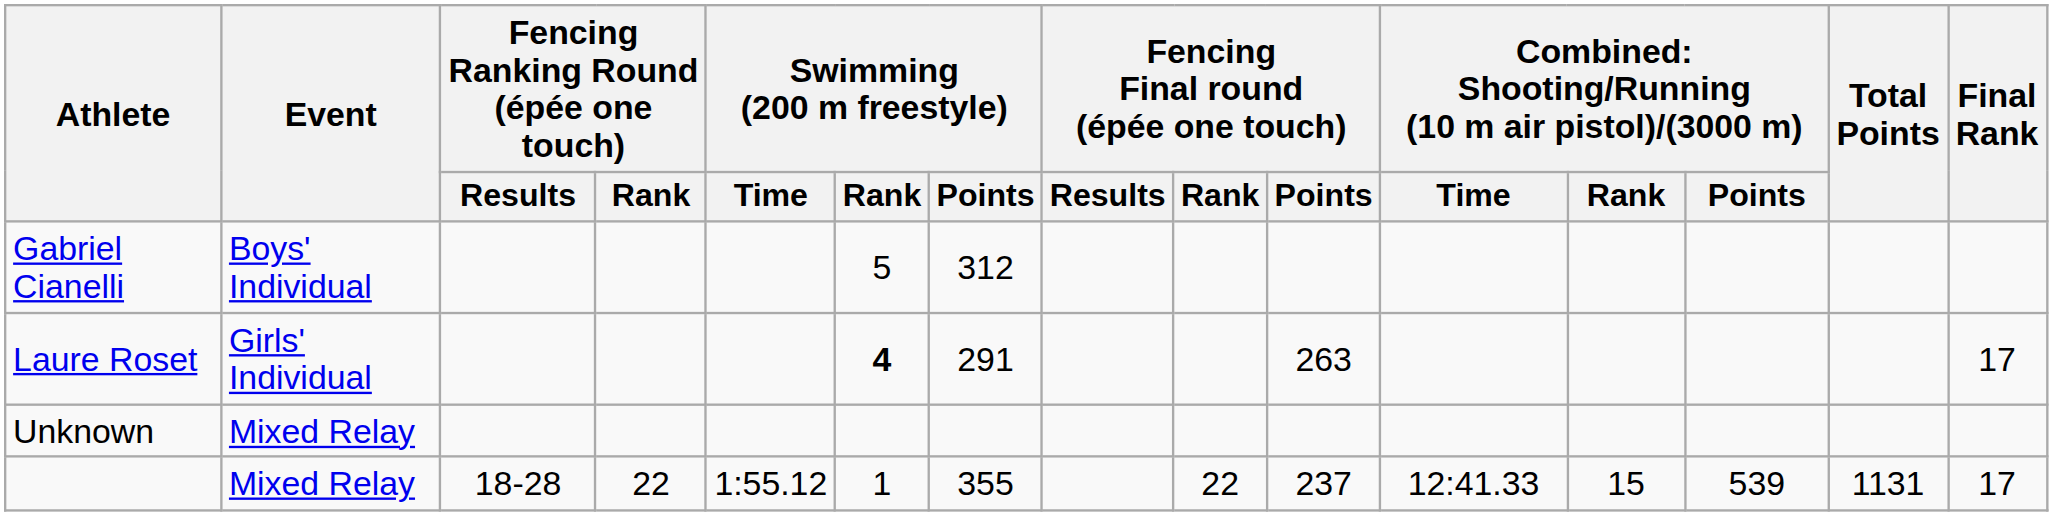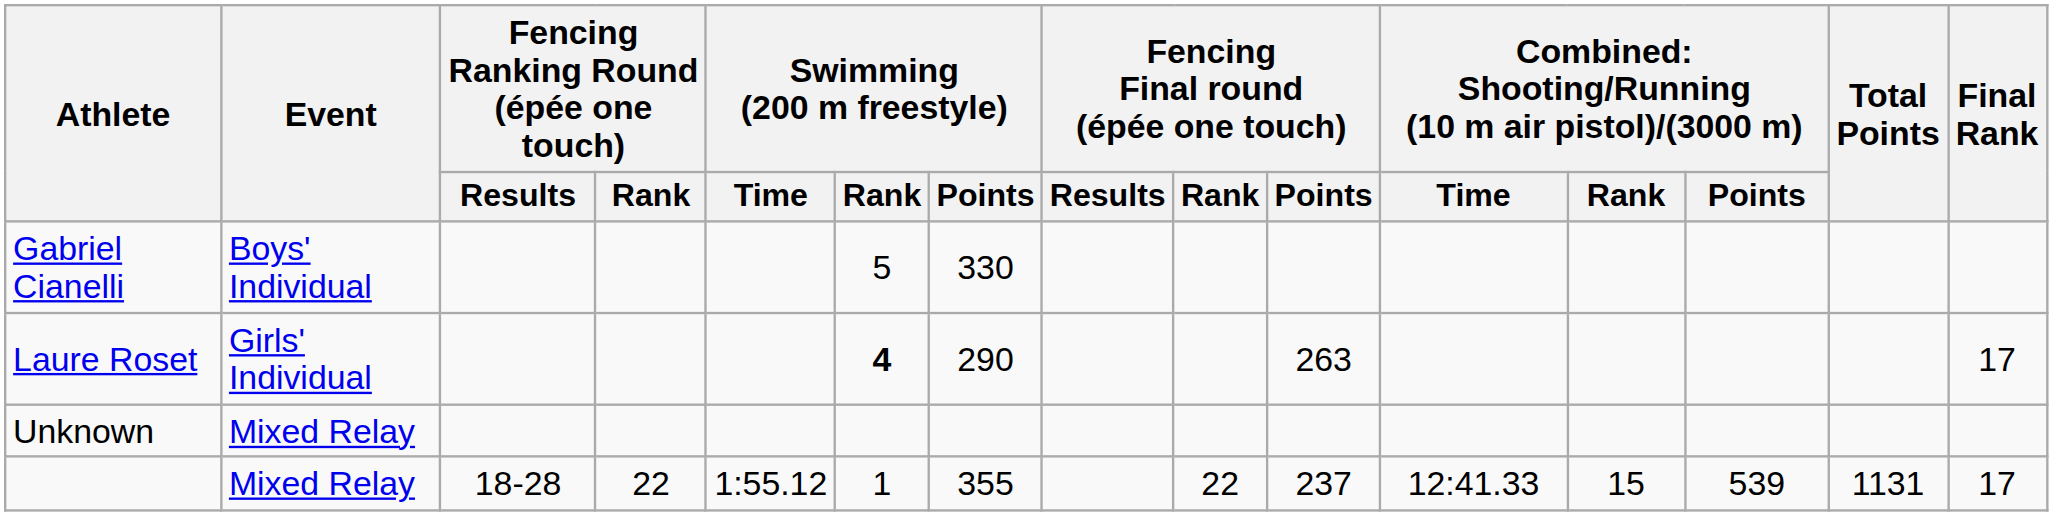 <table class="wikitable" style="font-size:90%;">
 <tr>
 <th rowspan=2>Athlete</th>
 <th rowspan=2>Event</th>
 <th colspan=2>Fencing<br>Ranking Round<br><span>(épée one touch)</span></th>
 <th colspan=3>Swimming<br><span>(200 m freestyle)</span></th>
 <th colspan=3>Fencing<br>Final round<br><span>(épée one touch)</span></th>
 <th colspan=3>Combined: Shooting/Running<br><span>(10 m air pistol)/(3000 m)</span></th>
 <th rowspan=2>Total<br>Points</th>
 <th rowspan=2>Final<br>Rank</th>
 </tr>
 <tr style="font-size:95%">
 <th>Results</th>
 <th>Rank</th>
 <th>Time</th>
 <th>Rank</th>
 <th>Points</th>
 <th>Results</th>
 <th>Rank</th>
 <th>Points</th>
 <th>Time</th>
 <th>Rank</th>
 <th>Points</th>
 </tr>
 <tr align=center>
 <td align=left><a href='#'>Gabriel Cianelli</a></td>
 <td align=left><a href='#'>Boys' Individual</a></td>
 <td></td>
 <td></td>
 <td></td>
 <td>5</td>
-<td>312</td>
+<td>330</td>
 <td></td>
 <td></td>
 <td></td>
 <td></td>
 <td></td>
 <td></td>
 <td></td>
 <td></td>
 </tr>
 <tr align=center>
 <td align=left><a href='#'>Laure Roset</a></td>
 <td align=left><a href='#'>Girls' Individual</a></td>
 <td></td>
 <td></td>
 <td></td>
 <td><strong>4</strong></td>
-<td>291</td>
+<td>290</td>
 <td></td>
 <td></td>
 <td>263</td>
 <td></td>
 <td></td>
 <td></td>
 <td></td>
 <td>17</td>
 </tr>
 <tr align=center>
 <td align=left>Unknown<br></td>
 <td align=left><a href='#'>Mixed Relay</a></td>
 <td></td>
 <td></td>
 <td></td>
 <td></td>
 <td></td>
 <td></td>
 <td></td>
 <td></td>
 <td></td>
 <td></td>
 <td></td>
 <td></td>
 <td></td>
 </tr>
 <tr align=center>
 <td align=left><br></td>
 <td align=left><a href='#'>Mixed Relay</a></td>
 <td>18-28</td>
 <td>22</td>
 <td>1:55.12</td>
 <td>1</td>
 <td>355</td>
 <td></td>
 <td>22</td>
 <td>237</td>
 <td>12:41.33</td>
 <td>15</td>
 <td>539</td>
 <td>1131</td>
 <td>17</td>
 </tr>
 </table>
